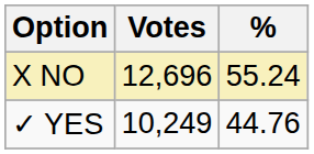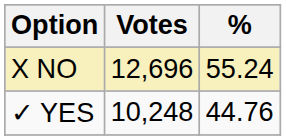 <table class="wikitable">
 <tr>
 <th>Option</th>
 <th>Votes</th>
 <th>%</th>
 </tr>
 <tr>
 <td style=background:#f8f1bd>X NO</td>
 <td style=background:#f8f1bd>12,696</td>
 <td style=background:#f8f1bd>55.24</td>
 </tr>
 <tr>
 <td>✓ YES</td>
-<td>10,249</td>
+<td>10,248</td>
 <td>44.76</td>
 </tr>
 </table>
